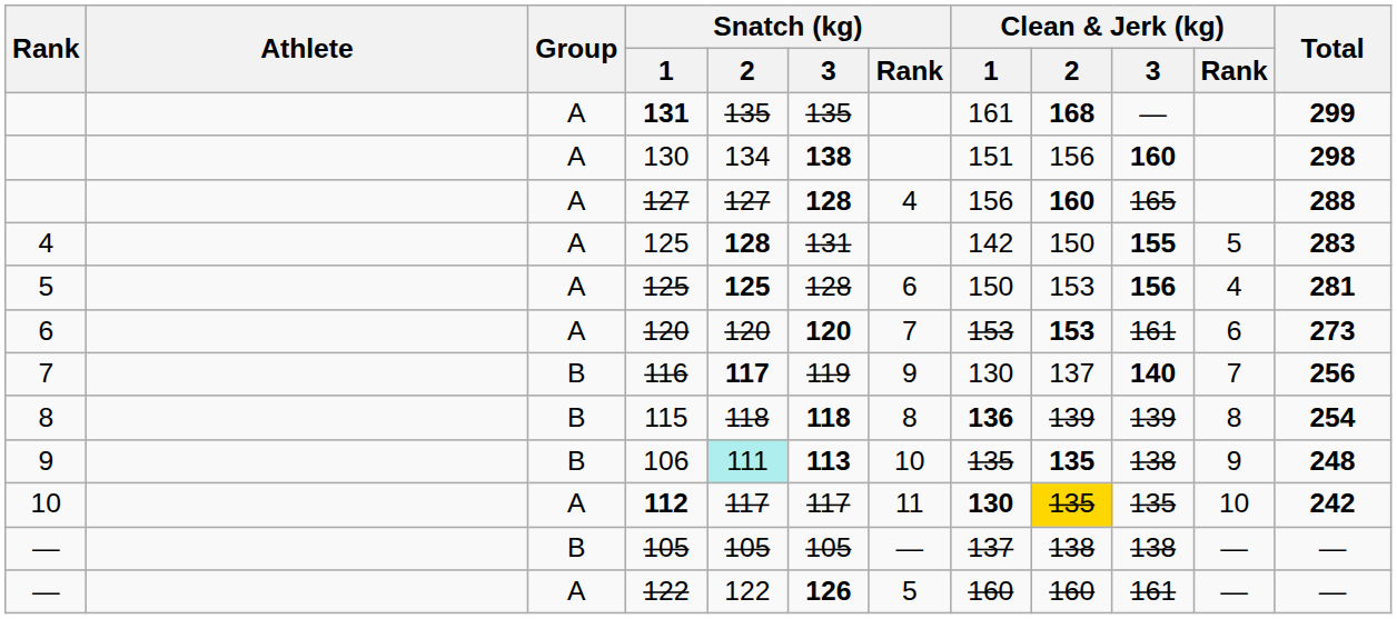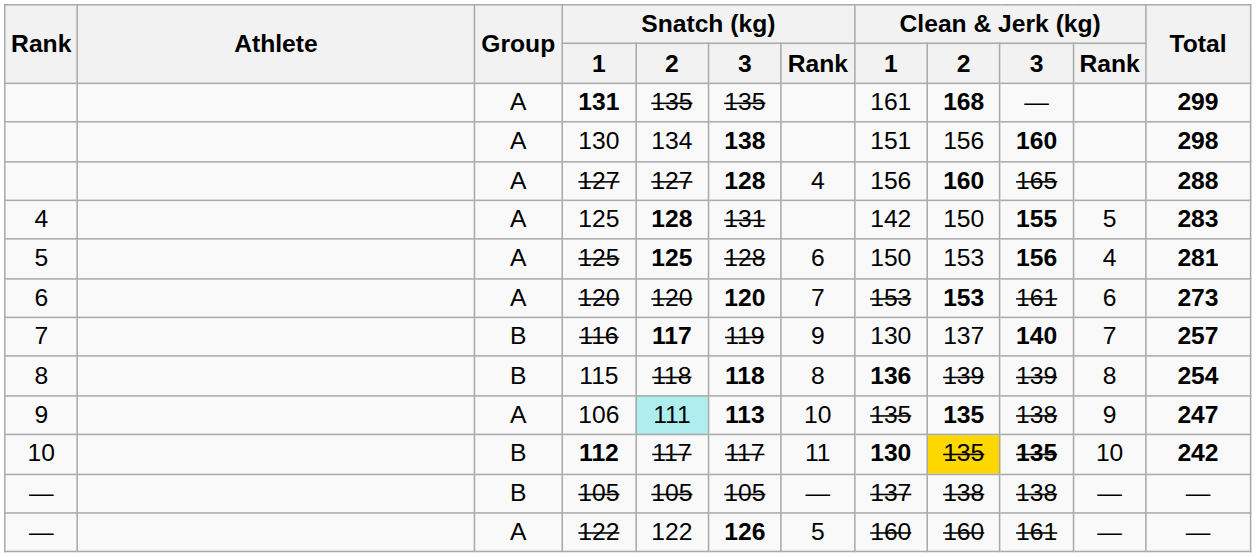 <table class = "wikitable" style="text-align:center;">
 <tr>
 <th rowspan=2 width=40>Rank</th>
 <th rowspan=2 width=250>Athlete</th>
 <th rowspan=2 width=50>Group</th>
 <th colspan=4>Snatch (kg)</th>
 <th colspan=4>Clean & Jerk (kg)</th>
 <th rowspan=2 width=60>Total</th>
 </tr>
 <tr>
 <th width=40>1</th>
 <th width=40>2</th>
 <th width=40>3</th>
 <th width=40>Rank</th>
 <th width=40>1</th>
 <th width=40>2</th>
 <th width=40>3</th>
 <th width=40>Rank</th>
 </tr>
 <tr>
 <td></td>
 <td align=left></td>
 <td>A</td>
 <td><strong>131</strong></td>
 <td><s>135</s></td>
 <td><s>135</s></td>
 <td></td>
 <td>161</td>
 <td><strong>168</strong></td>
 <td>—</td>
 <td></td>
 <td><strong>299</strong></td>
 </tr>
 <tr>
 <td></td>
 <td align=left></td>
 <td>A</td>
 <td>130</td>
 <td>134</td>
 <td><strong>138</strong></td>
 <td></td>
 <td>151</td>
 <td>156</td>
 <td><strong>160</strong></td>
 <td></td>
 <td><strong>298</strong></td>
 </tr>
 <tr>
 <td></td>
 <td align=left></td>
 <td>A</td>
 <td><s>127</s></td>
 <td><s>127</s></td>
 <td><strong>128</strong></td>
 <td>4</td>
 <td>156</td>
 <td><strong>160</strong></td>
 <td><s>165</s></td>
 <td></td>
 <td><strong>288</strong></td>
 </tr>
 <tr>
 <td>4</td>
 <td align=left></td>
 <td>A</td>
 <td>125</td>
 <td><strong>128</strong></td>
 <td><s>131</s></td>
 <td></td>
 <td>142</td>
 <td>150</td>
 <td><strong>155</strong></td>
 <td>5</td>
 <td><strong>283</strong></td>
 </tr>
 <tr>
 <td>5</td>
 <td align=left></td>
 <td>A</td>
 <td><s>125</s></td>
 <td><strong>125</strong></td>
 <td><s>128</s></td>
 <td>6</td>
 <td>150</td>
 <td>153</td>
 <td><strong>156</strong></td>
 <td>4</td>
 <td><strong>281</strong></td>
 </tr>
 <tr>
 <td>6</td>
 <td align=left></td>
 <td>A</td>
 <td><s>120</s></td>
 <td><s>120</s></td>
 <td><strong>120</strong></td>
 <td>7</td>
 <td><s>153</s></td>
 <td><strong>153</strong></td>
 <td><s>161</s></td>
 <td>6</td>
 <td><strong>273</strong></td>
 </tr>
 <tr>
 <td>7</td>
 <td align=left></td>
 <td>B</td>
 <td><s>116</s></td>
 <td><strong>117</strong></td>
 <td><s>119</s></td>
 <td>9</td>
 <td>130</td>
 <td>137</td>
 <td><strong>140</strong></td>
 <td>7</td>
-<td><strong>256</strong></td>
+<td><strong>257</strong></td>
 </tr>
 <tr>
 <td>8</td>
 <td align=left></td>
 <td>B</td>
 <td>115</td>
 <td><s>118</s></td>
 <td><strong>118</strong></td>
 <td>8</td>
 <td><strong>136</strong></td>
 <td><s>139</s></td>
 <td><s>139</s></td>
 <td>8</td>
 <td><strong>254</strong></td>
 </tr>
 <tr>
 <td>9</td>
 <td align=left></td>
-<td>B</td>
+<td>A</td>
 <td>106</td>
 <td style="background: paleturquoise;">111</td>
 <td><strong>113</strong></td>
 <td>10</td>
 <td><s>135</s></td>
 <td><strong>135</strong></td>
 <td><s>138</s></td>
 <td>9</td>
-<td><strong>248</strong></td>
+<td><strong>247</strong></td>
 </tr>
 <tr>
 <td>10</td>
 <td align=left></td>
-<td>A</td>
+<td>B</td>
 <td><strong>112</strong></td>
 <td><s>117</s></td>
 <td><s>117</s></td>
 <td>11</td>
 <td><strong>130</strong></td>
 <td style="background: gold;"><s>135</s></td>
-<td><s>135</s></td>
+<td><strong><s>135</s></strong></td>
 <td>10</td>
 <td><strong>242</strong></td>
 </tr>
 <tr>
 <td>—</td>
 <td align=left></td>
 <td>B</td>
 <td><s>105</s></td>
 <td><s>105</s></td>
 <td><s>105</s></td>
 <td>—</td>
 <td><s>137</s></td>
 <td><s>138</s></td>
 <td><s>138</s></td>
 <td>—</td>
 <td>—</td>
 </tr>
 <tr>
 <td>—</td>
 <td align=left></td>
 <td>A</td>
 <td><s>122</s></td>
 <td>122</td>
 <td><strong>126</strong></td>
 <td>5</td>
 <td><s>160</s></td>
 <td><s>160</s></td>
 <td><s>161</s></td>
 <td>—</td>
 <td>—</td>
 </tr>
 </table>
